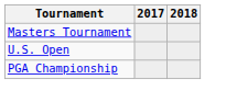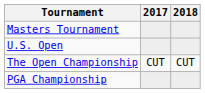 <table class="wikitable" style="font-size:95%;text-align:center;">
 <tr>
 <th>Tournament</th>
 <th>2017</th>
 <th>2018</th>
 </tr>
 <tr>
 <td align=left><a href='#'>Masters Tournament</a></td>
 <td style="background:#eeeeee;"></td>
 <td style="background:#eeeeee;"></td>
 </tr>
 <tr>
 <td align=left><a href='#'>U.S. Open</a></td>
 <td style="background:#eeeeee;"></td>
 <td style="background:#eeeeee;"></td>
 </tr>
 <tr>
+<td align=left><a href='#'>The Open Championship</a></td>
+<td>CUT</td>
+<td>CUT</td>
+</tr>
+<tr>
 <td align=left><a href='#'>PGA Championship</a></td>
 <td style="background:#eeeeee;"></td>
 <td style="background:#eeeeee;"></td>
 </tr>
 </table>
